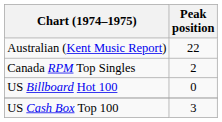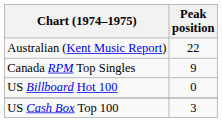 <table class="wikitable sortable">
 <tr>
 <th align="left">Chart (1974–1975)</th>
 <th align="left">Peak<br>position</th>
 </tr>
 <tr>
 <td>Australian (<a href='#'>Kent Music Report</a>)</td>
 <td style="text-align:center;">22</td>
 </tr>
 <tr>
 <td>Canada <a href='#'><em>RPM</em></a> Top Singles</td>
-<td style="text-align:center;">2</td>
+<td style="text-align:center;">9</td>
 </tr>
 <tr>
 <td align="left">US <em><a href='#'>Billboard</a></em> <a href='#'>Hot 100</a></td>
 <td style="text-align:center;">0</td>
 </tr>
 <tr>
 </tr>
 <tr>
 <td>US <a href='#'><em>Cash Box</em></a> Top 100</td>
 <td align="center">3</td>
 </tr>
 </table>
